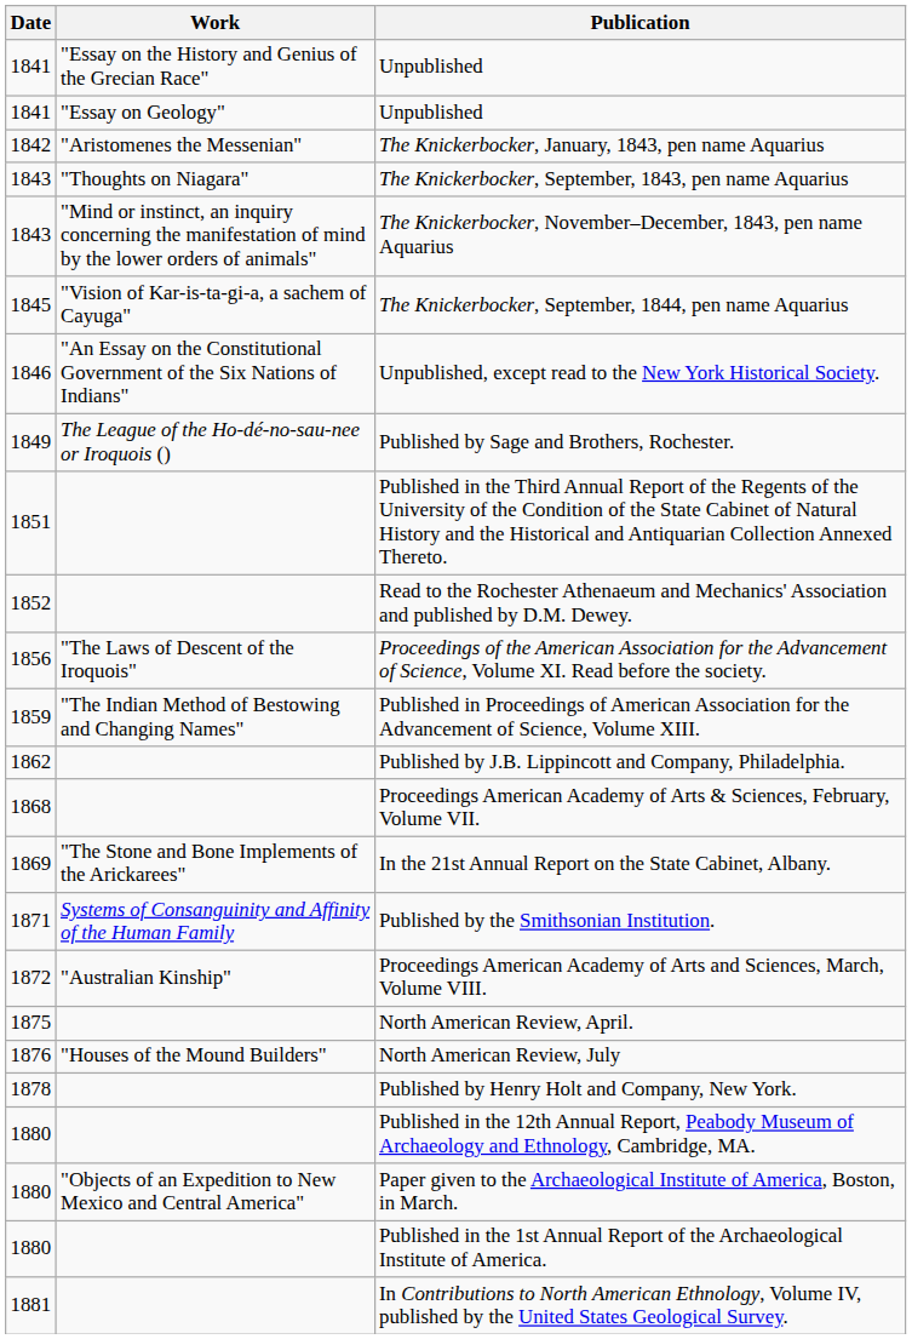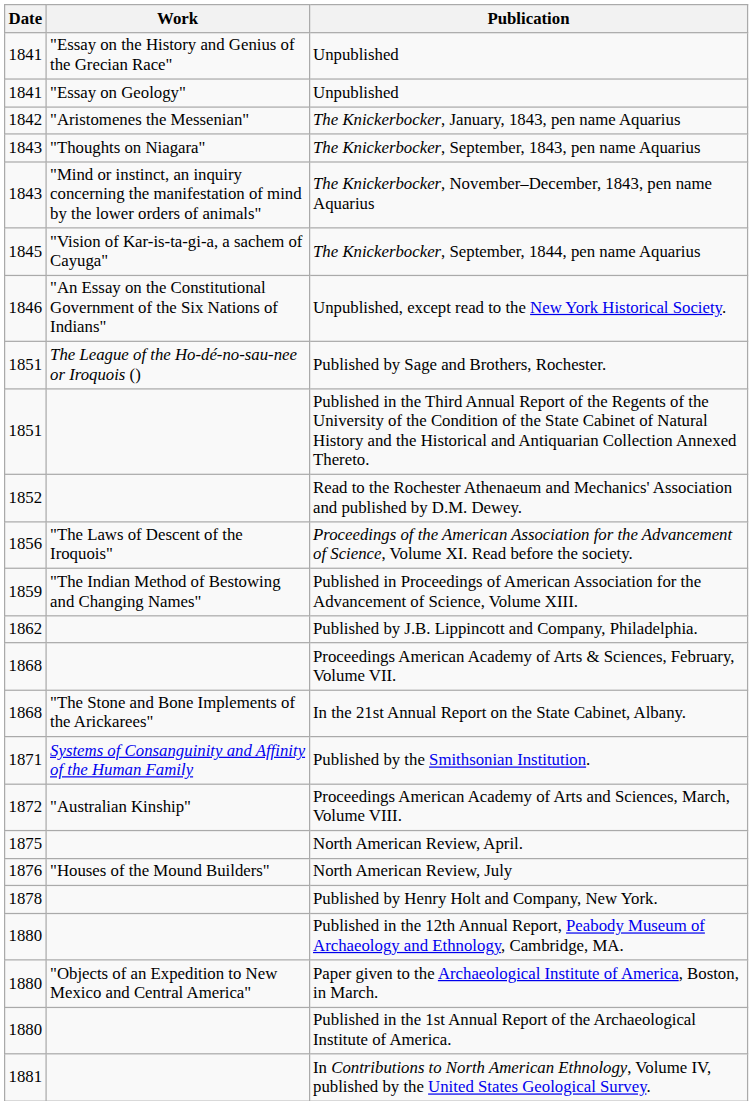 <table class="wikitable" style="font-size: 86%;">
 <tr>
 <th>Date</th>
 <th>Work</th>
 <th>Publication</th>
 </tr>
 <tr>
 <td>1841</td>
 <td>"Essay on the History and Genius of the Grecian Race"</td>
 <td>Unpublished</td>
 </tr>
 <tr>
 <td>1841</td>
 <td>"Essay on Geology"</td>
 <td>Unpublished</td>
 </tr>
 <tr>
 <td>1842</td>
 <td>"Aristomenes the Messenian"</td>
 <td><em>The Knickerbocker</em>, January, 1843, pen name Aquarius</td>
 </tr>
 <tr>
 <td>1843</td>
 <td>"Thoughts on Niagara"</td>
 <td><em>The Knickerbocker</em>, September, 1843, pen name Aquarius</td>
 </tr>
 <tr>
 <td>1843</td>
 <td>"Mind or instinct, an inquiry concerning the manifestation of mind by the lower orders of animals"</td>
 <td><em>The Knickerbocker</em>, November–December, 1843, pen name Aquarius</td>
 </tr>
 <tr>
 <td>1845</td>
 <td>"Vision of Kar-is-ta-gi-a, a sachem of Cayuga"</td>
 <td><em>The Knickerbocker</em>, September, 1844, pen name Aquarius</td>
 </tr>
 <tr>
 <td>1846</td>
 <td>"An Essay on the Constitutional Government of the Six Nations of Indians"</td>
 <td>Unpublished, except read to the <a href='#'>New York Historical Society</a>.</td>
 </tr>
 <tr>
-<td>1849</td>
+<td>1851</td>
 <td><em>The League of the Ho-dé-no-sau-nee or Iroquois</em> ()</td>
 <td>Published by Sage and Brothers, Rochester.</td>
 </tr>
 <tr>
 <td>1851</td>
 <td></td>
 <td>Published in the Third Annual Report of the Regents of the University of the Condition of the State Cabinet of Natural History and the Historical and Antiquarian Collection Annexed Thereto.</td>
 </tr>
 <tr>
 <td>1852</td>
 <td></td>
 <td>Read to the Rochester Athenaeum and Mechanics' Association and published by D.M. Dewey.</td>
 </tr>
 <tr>
 <td>1856</td>
 <td>"The Laws of Descent of the Iroquois"</td>
 <td><em>Proceedings of the American Association for the Advancement of Science</em>, Volume XI. Read before the society.</td>
 </tr>
 <tr>
 <td>1859</td>
 <td>"The Indian Method of Bestowing and Changing Names"</td>
 <td>Published in Proceedings of American Association for the Advancement of Science, Volume XIII.</td>
 </tr>
 <tr>
 <td>1862</td>
 <td></td>
 <td>Published by J.B. Lippincott and Company, Philadelphia.</td>
 </tr>
 <tr>
 <td>1868</td>
 <td></td>
 <td>Proceedings American Academy of Arts & Sciences, February, Volume VII.</td>
 </tr>
 <tr>
-<td>1869</td>
+<td>1868</td>
 <td>"The Stone and Bone Implements of the Arickarees"</td>
 <td>In the 21st Annual Report on the State Cabinet, Albany.</td>
 </tr>
 <tr>
 <td>1871</td>
 <td><em><a href='#'>Systems of Consanguinity and Affinity of the Human Family</a></em></td>
 <td>Published by the <a href='#'>Smithsonian Institution</a>.</td>
 </tr>
 <tr>
 <td>1872</td>
 <td>"Australian Kinship"</td>
 <td>Proceedings American Academy of Arts and Sciences, March, Volume VIII.</td>
 </tr>
 <tr>
 <td>1875</td>
 <td></td>
 <td>North American Review, April.</td>
 </tr>
 <tr>
 <td>1876</td>
 <td>"Houses of the Mound Builders"</td>
 <td>North American Review, July</td>
 </tr>
 <tr>
 <td>1878</td>
 <td></td>
 <td>Published by Henry Holt and Company, New York.</td>
 </tr>
 <tr>
 <td>1880</td>
 <td></td>
 <td>Published in the 12th Annual Report, <a href='#'>Peabody Museum of Archaeology and Ethnology</a>, Cambridge, MA.</td>
 </tr>
 <tr>
 <td>1880</td>
 <td>"Objects of an Expedition to New Mexico and Central America"</td>
 <td>Paper given to the <a href='#'>Archaeological Institute of America</a>, Boston, in March.</td>
 </tr>
 <tr>
 <td>1880</td>
 <td></td>
 <td>Published in the 1st Annual Report of the Archaeological Institute of America.</td>
 </tr>
 <tr>
 <td>1881</td>
 <td></td>
 <td>In <em>Contributions to North American Ethnology</em>, Volume IV, published by the <a href='#'>United States Geological Survey</a>.</td>
 </tr>
 <tr>
 </tr>
 </table>
